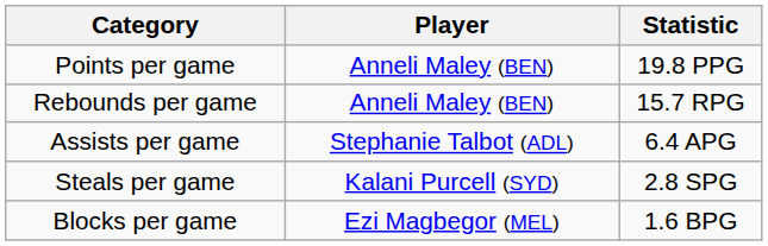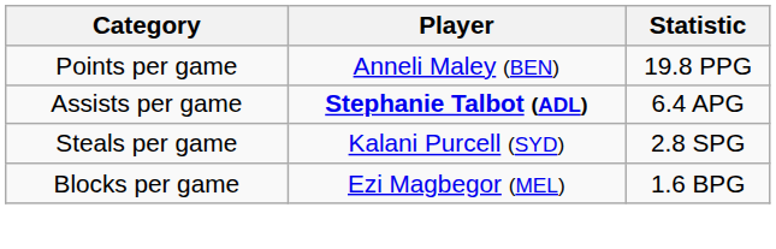 <table class="wikitable" style="width: 35%; text-align:center; font-size:90%">
 <tr>
 <th width=25%>Category</th>
 <th width=30%>Player</th>
 <th width=10%>Statistic</th>
 </tr>
 <tr>
 <td>Points per game</td>
 <td><a href='#'>Anneli Maley</a> <small>(<a href='#'>BEN</a>)</small></td>
 <td>19.8 PPG</td>
 </tr>
 <tr>
-<td>Rebounds per game</td>
-<td><a href='#'>Anneli Maley</a> <small>(<a href='#'>BEN</a>)</small></td>
-<td>15.7 RPG</td>
-</tr>
-<tr>
 <td>Assists per game</td>
-<td><a href='#'>Stephanie Talbot</a> <small>(<a href='#'>ADL</a>)</small></td>
+<td><strong><a href='#'>Stephanie Talbot</a> <small>(<a href='#'>ADL</a>)</small></strong></td>
 <td>6.4 APG</td>
 </tr>
 <tr>
 <td>Steals per game</td>
 <td><a href='#'>Kalani Purcell</a> <small>(<a href='#'>SYD</a>)</small></td>
 <td>2.8 SPG</td>
 </tr>
 <tr>
 <td>Blocks per game</td>
 <td><a href='#'>Ezi Magbegor</a> <small>(<a href='#'>MEL</a>)</small></td>
 <td>1.6 BPG</td>
 </tr>
 </table>
